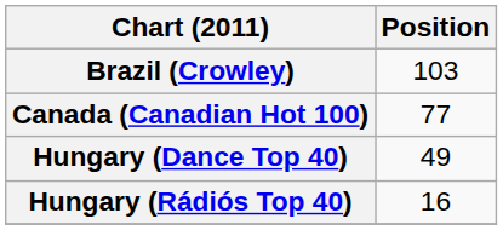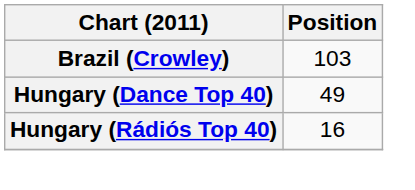 <table class="wikitable plainrowheaders sortable">
 <tr>
 <th>Chart (2011)</th>
 <th>Position</th>
 </tr>
 <tr>
 <th scope="row">Brazil (<a href='#'>Crowley</a>)</th>
 <td style="text-align:center;">103</td>
-</tr>
-<tr>
-<th scope="row">Canada (<a href='#'>Canadian Hot 100</a>)</th>
-<td style="text-align:center;">77</td>
 </tr>
 <tr>
 <th scope="row">Hungary (<a href='#'>Dance Top 40</a>)</th>
 <td style="text-align:center;">49</td>
 </tr>
 <tr>
 <th scope="row">Hungary (<a href='#'>Rádiós Top 40</a>)</th>
 <td align="center">16</td>
 </tr>
 <tr>
 </tr>
 </table>
